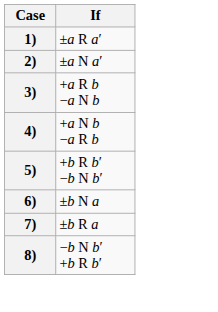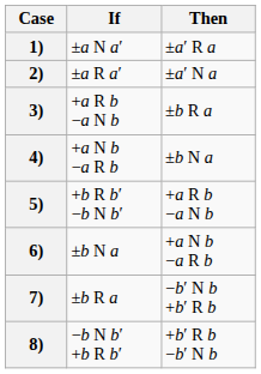 <table class="wikitable">
 <tr>
 <th width="50">Case</th>
 <th width="80">If</th>
+<th width="80">Then</th>
 </tr>
 <tr>
 <th>1)</th>
-<td>±<em>a</em> R <em>a</em>′</td>
+<td>±<em>a</em> N <em>a</em>′</td>
+<td>±<em>a</em>′ R <em>a</em></td>
 </tr>
 <tr>
 <th>2)</th>
-<td>±<em>a</em> N <em>a</em>′</td>
+<td>±<em>a</em> R <em>a</em>′</td>
+<td>±<em>a</em>′ N <em>a</em></td>
 </tr>
 <tr>
 <th>3)</th>
 <td>+<em>a</em> R <em>b</em><br>−<em>a</em> N <em>b</em></td>
+<td>±<em>b</em> R <em>a</em></td>
 </tr>
 <tr>
 <th>4)</th>
 <td>+<em>a</em> N <em>b</em><br>−<em>a</em> R <em>b</em></td>
+<td>±<em>b</em> N <em>a</em></td>
 </tr>
 <tr>
 <th>5)</th>
 <td>+<em>b</em> R <em>b</em>′<br>−<em>b</em> N <em>b</em>′</td>
+<td>+<em>a</em> R <em>b</em><br>−<em>a</em> N <em>b</em></td>
 </tr>
 <tr>
 <th>6)</th>
 <td>±<em>b</em> N <em>a</em></td>
+<td>+<em>a</em> N <em>b</em><br>−<em>a</em> R <em>b</em></td>
 </tr>
 <tr>
 <th>7)</th>
 <td>±<em>b</em> R <em>a</em></td>
+<td>−<em>b</em>′ N <em>b</em><br>+<em>b</em>′ R <em>b</em></td>
 </tr>
 <tr>
 <th>8)</th>
 <td>−<em>b</em> N <em>b</em>′<br>+<em>b</em> R <em>b</em>′</td>
+<td>+<em>b</em>′ R <em>b</em><br>−<em>b</em>′ N <em>b</em></td>
 </tr>
 </table>
